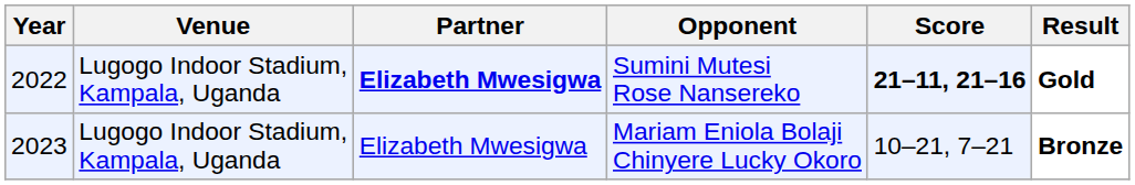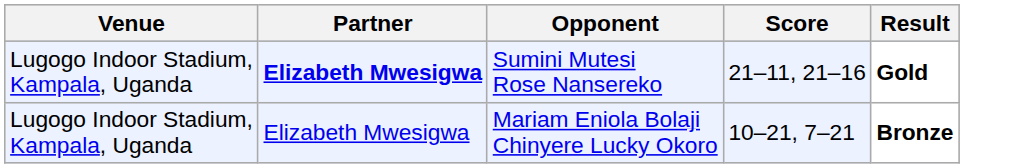 <table class="sortable wikitable" style="font-size: 90%;">
 <tr>
-<th>Year</th>
 <th>Venue</th>
 <th>Partner</th>
 <th>Opponent</th>
 <th>Score</th>
 <th>Result</th>
 </tr>
 <tr style="background:#ECF2FF">
-<td align="center">2022</td>
 <td align="left">Lugogo Indoor Stadium,<br><a href='#'>Kampala</a>, Uganda</td>
 <td align="left"><strong> <a href='#'>Elizabeth Mwesigwa</a></strong></td>
 <td align="left"> <a href='#'>Sumini Mutesi</a><br> <a href='#'>Rose Nansereko</a></td>
-<td align="left"><strong>21–11, 21–16</strong></td>
+<td align="left">21–11, 21–16</td>
 <td style="text-align:left; background:white"> <strong>Gold</strong></td>
 </tr>
 <tr style="background:#ECF2FF">
-<td align="center">2023</td>
 <td align="left">Lugogo Indoor Stadium,<br><a href='#'>Kampala</a>, Uganda</td>
 <td align="left"> <a href='#'>Elizabeth Mwesigwa</a></td>
 <td align="left"> <a href='#'>Mariam Eniola Bolaji</a><br> <a href='#'>Chinyere Lucky Okoro</a></td>
 <td align="left">10–21, 7–21</td>
 <td style="text-align:left; background:white"> <strong>Bronze</strong></td>
 </tr>
 </table>
